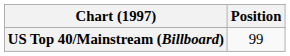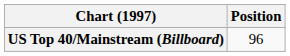 <table class="wikitable unsortable plainrowheaders" style="text-align:center;">
 <tr>
 <th scope="col">Chart (1997)</th>
 <th scope="col">Position</th>
 </tr>
 <tr>
 <th scope="row">US Top 40/Mainstream (<em>Billboard</em>)</th>
-<td>99</td>
+<td>96</td>
 </tr>
 </table>
